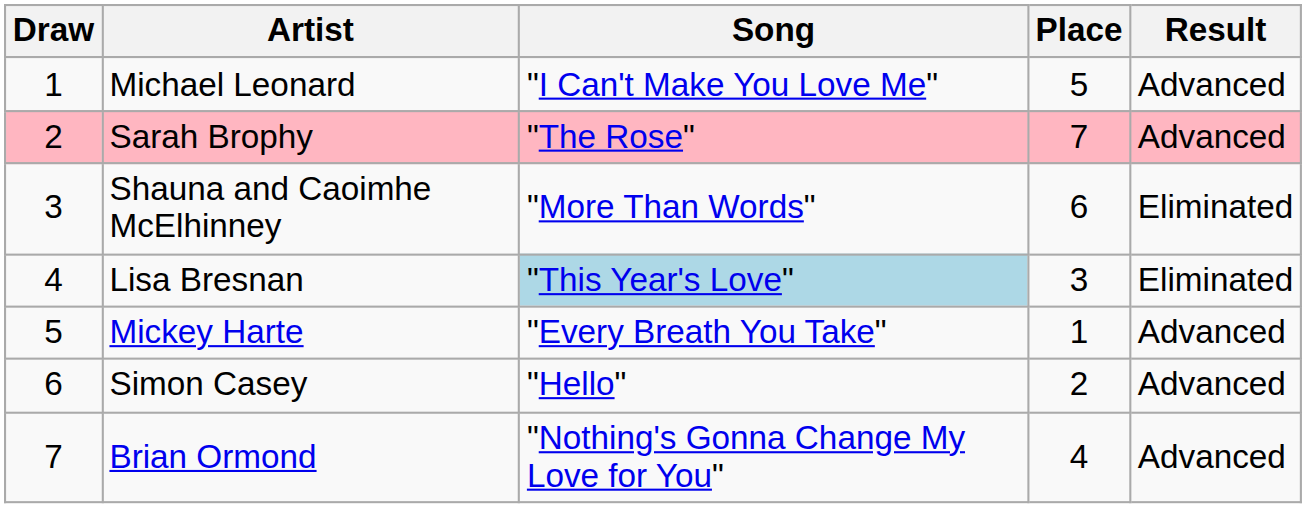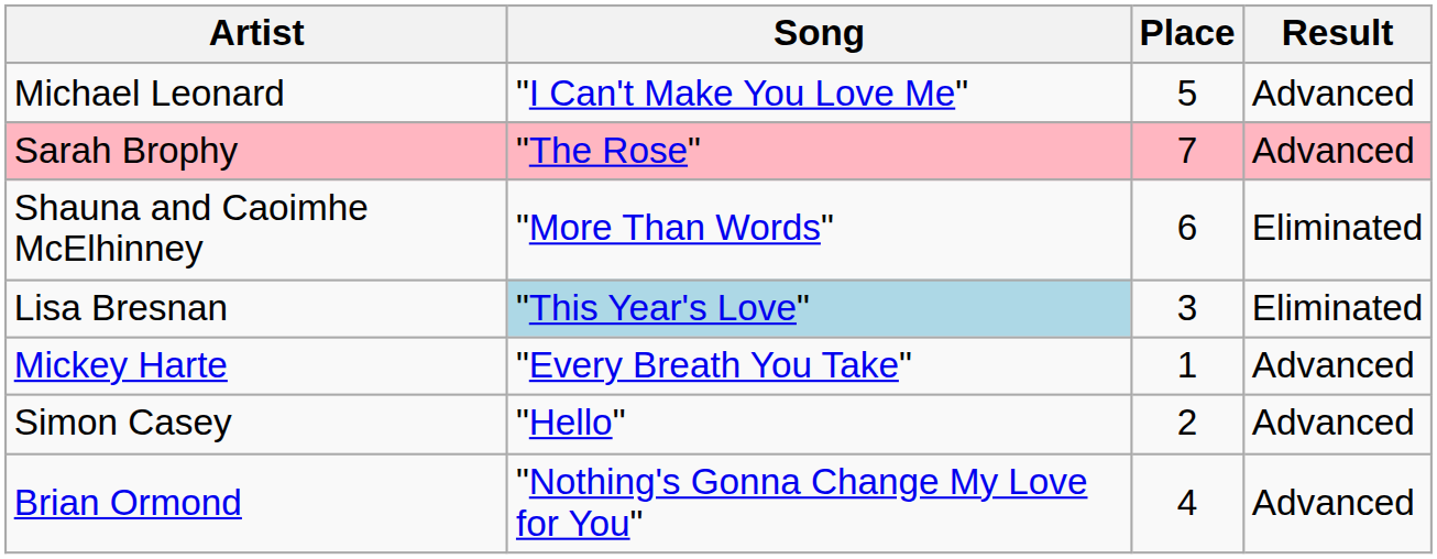 <table class="sortable wikitable" style="margin: 1em auto 1em auto; text-align:center">
 <tr>
-<th>Draw</th>
 <th>Artist</th>
 <th>Song </th>
 <th>Place</th>
 <th>Result</th>
 </tr>
 <tr>
-<td>1</td>
 <td align="left">Michael Leonard</td>
 <td align="left">"<a href='#'>I Can't Make You Love Me</a>" </td>
 <td>5</td>
 <td align="left">Advanced</td>
 </tr>
 <tr style="background:lightpink;">
-<td>2</td>
 <td align="left">Sarah Brophy</td>
 <td align="left">"<a href='#'>The Rose</a>" </td>
 <td>7</td>
 <td align="left">Advanced</td>
 </tr>
 <tr>
-<td>3</td>
 <td align="left">Shauna and Caoimhe McElhinney</td>
 <td align="left">"<a href='#'>More Than Words</a>" </td>
 <td>6</td>
 <td align="left">Eliminated</td>
 </tr>
 <tr>
-<td>4</td>
 <td align="left">Lisa Bresnan</td>
 <td align="left" style="background: lightblue;">"<a href='#'>This Year's Love</a>" </td>
 <td>3</td>
 <td align="left">Eliminated</td>
 </tr>
 <tr>
-<td>5</td>
 <td align="left"><a href='#'>Mickey Harte</a></td>
 <td align="left">"<a href='#'>Every Breath You Take</a>" </td>
 <td>1</td>
 <td align="left">Advanced</td>
 </tr>
 <tr>
-<td>6</td>
 <td align="left">Simon Casey</td>
 <td align="left">"<a href='#'>Hello</a>" </td>
 <td>2</td>
 <td align="left">Advanced</td>
 </tr>
 <tr>
-<td>7</td>
 <td align="left"><a href='#'>Brian Ormond</a></td>
 <td align="left">"<a href='#'>Nothing's Gonna Change My Love for You</a>" </td>
 <td>4</td>
 <td align="left">Advanced</td>
 </tr>
 </table>
